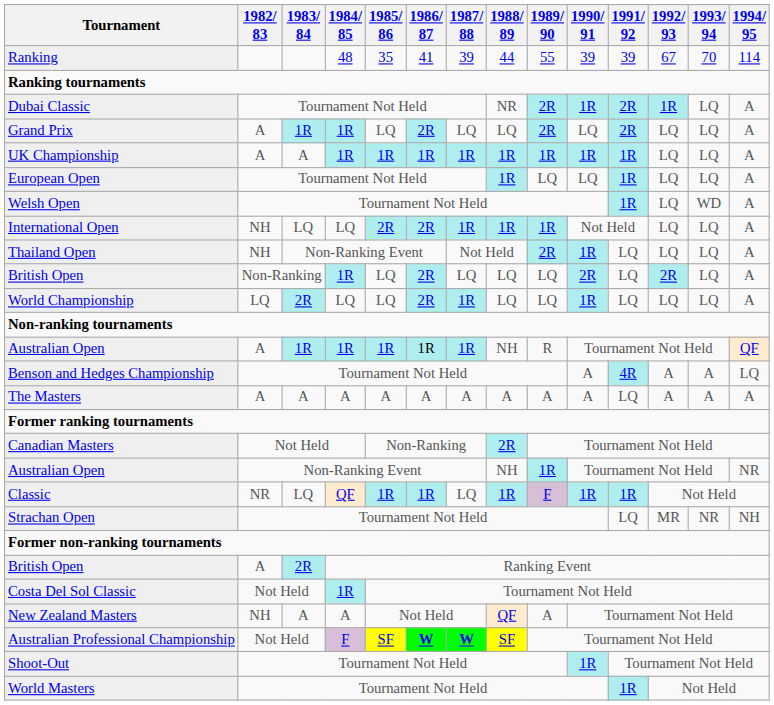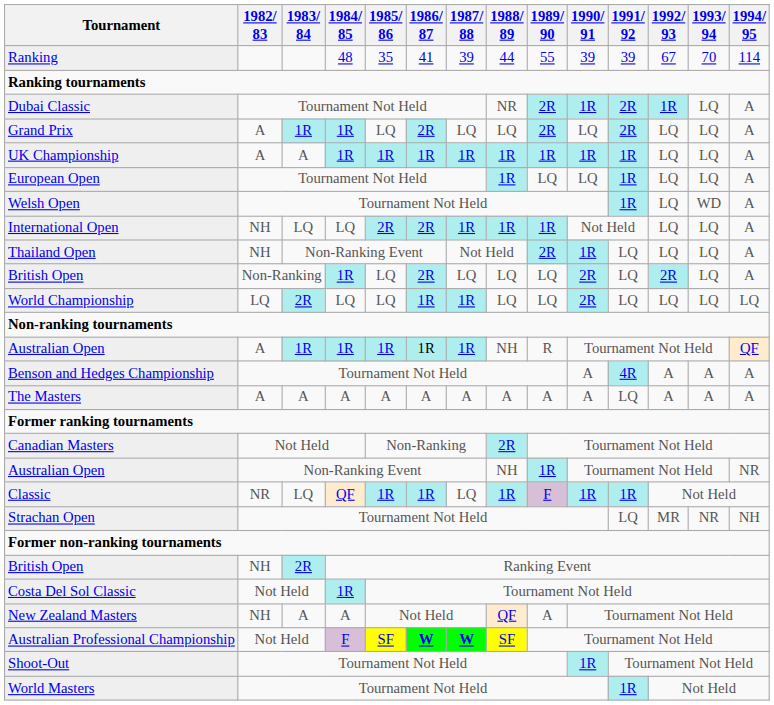 <table class="wikitable"  style="font-size:85%;">
 <tr>
 <th>Tournament</th>
 <th><a href='#'>1982/<br>83</a></th>
 <th><a href='#'>1983/<br>84</a></th>
 <th><a href='#'>1984/<br>85</a></th>
 <th><a href='#'>1985/<br>86</a></th>
 <th><a href='#'>1986/<br>87</a></th>
 <th><a href='#'>1987/<br>88</a></th>
 <th><a href='#'>1988/<br>89</a></th>
 <th><a href='#'>1989/<br>90</a></th>
 <th><a href='#'>1990/<br>91</a></th>
 <th><a href='#'>1991/<br>92</a></th>
 <th><a href='#'>1992/<br>93</a></th>
 <th><a href='#'>1993/<br>94</a></th>
 <th><a href='#'>1994/<br>95</a></th>
 </tr>
 <tr>
 <td style="background:#EFEFEF;"><a href='#'>Ranking</a></td>
 <td align="center"></td>
 <td align="center"></td>
 <td align="center"><a href='#'>48</a></td>
 <td align="center"><a href='#'>35</a></td>
 <td align="center"><a href='#'>41</a></td>
 <td align="center"><a href='#'>39</a></td>
 <td align="center"><a href='#'>44</a></td>
 <td align="center"><a href='#'>55</a></td>
 <td align="center"><a href='#'>39</a></td>
 <td align="center"><a href='#'>39</a></td>
 <td align="center"><a href='#'>67</a></td>
 <td align="center"><a href='#'>70</a></td>
 <td align="center"><a href='#'>114</a></td>
 </tr>
 <tr>
 <td colspan="28"><strong>Ranking tournaments</strong></td>
 </tr>
 <tr>
 <td style="background:#EFEFEF;"><a href='#'>Dubai Classic</a></td>
 <td style="text-align:center; color:#555555;" colspan="6">Tournament Not Held</td>
 <td align="center" style="color:#555555;">NR</td>
 <td style="text-align:center; background:#afeeee;"><a href='#'>2R</a></td>
 <td style="text-align:center; background:#afeeee;"><a href='#'>1R</a></td>
 <td style="text-align:center; background:#afeeee;"><a href='#'>2R</a></td>
 <td style="text-align:center; background:#afeeee;"><a href='#'>1R</a></td>
 <td align="center" style="color:#555555;">LQ</td>
 <td align="center" style="color:#555555;">A</td>
 </tr>
 <tr>
 <td style="background:#EFEFEF;"><a href='#'>Grand Prix</a></td>
 <td align="center" style="color:#555555;">A</td>
 <td style="text-align:center; background:#afeeee;"><a href='#'>1R</a></td>
 <td style="text-align:center; background:#afeeee;"><a href='#'>1R</a></td>
 <td align="center" style="color:#555555;">LQ</td>
 <td style="text-align:center; background:#afeeee;"><a href='#'>2R</a></td>
 <td align="center" style="color:#555555;">LQ</td>
 <td align="center" style="color:#555555;">LQ</td>
 <td style="text-align:center; background:#afeeee;"><a href='#'>2R</a></td>
 <td align="center" style="color:#555555;">LQ</td>
 <td style="text-align:center; background:#afeeee;"><a href='#'>2R</a></td>
 <td align="center" style="color:#555555;">LQ</td>
 <td align="center" style="color:#555555;">LQ</td>
 <td align="center" style="color:#555555;">A</td>
 </tr>
 <tr>
 <td style="background:#EFEFEF;"><a href='#'>UK Championship</a></td>
 <td align="center" style="color:#555555;">A</td>
 <td align="center" style="color:#555555;">A</td>
 <td style="text-align:center; background:#afeeee;"><a href='#'>1R</a></td>
 <td style="text-align:center; background:#afeeee;"><a href='#'>1R</a></td>
 <td style="text-align:center; background:#afeeee;"><a href='#'>1R</a></td>
 <td style="text-align:center; background:#afeeee;"><a href='#'>1R</a></td>
 <td style="text-align:center; background:#afeeee;"><a href='#'>1R</a></td>
 <td style="text-align:center; background:#afeeee;"><a href='#'>1R</a></td>
 <td style="text-align:center; background:#afeeee;"><a href='#'>1R</a></td>
 <td style="text-align:center; background:#afeeee;"><a href='#'>1R</a></td>
 <td align="center" style="color:#555555;">LQ</td>
 <td align="center" style="color:#555555;">LQ</td>
 <td align="center" style="color:#555555;">A</td>
 </tr>
 <tr>
 <td style="background:#EFEFEF;"><a href='#'>European Open</a></td>
 <td style="text-align:center; color:#555555;" colspan="6">Tournament Not Held</td>
 <td style="text-align:center; background:#afeeee;"><a href='#'>1R</a></td>
 <td align="center" style="color:#555555;">LQ</td>
 <td align="center" style="color:#555555;">LQ</td>
 <td style="text-align:center; background:#afeeee;"><a href='#'>1R</a></td>
 <td align="center" style="color:#555555;">LQ</td>
 <td align="center" style="color:#555555;">LQ</td>
 <td align="center" style="color:#555555;">A</td>
 </tr>
 <tr>
 <td style="background:#EFEFEF;"><a href='#'>Welsh Open</a></td>
 <td style="text-align:center; color:#555555;" colspan="9">Tournament Not Held</td>
 <td style="text-align:center; background:#afeeee;"><a href='#'>1R</a></td>
 <td align="center" style="color:#555555;">LQ</td>
 <td align="center" style="color:#555555;">WD</td>
 <td align="center" style="color:#555555;">A</td>
 </tr>
 <tr>
 <td style="background:#EFEFEF;"><a href='#'>International Open</a></td>
 <td align="center" style="color:#555555;">NH</td>
 <td align="center" style="color:#555555;">LQ</td>
 <td align="center" style="color:#555555;">LQ</td>
 <td style="text-align:center; background:#afeeee;"><a href='#'>2R</a></td>
 <td style="text-align:center; background:#afeeee;"><a href='#'>2R</a></td>
 <td style="text-align:center; background:#afeeee;"><a href='#'>1R</a></td>
 <td style="text-align:center; background:#afeeee;"><a href='#'>1R</a></td>
 <td style="text-align:center; background:#afeeee;"><a href='#'>1R</a></td>
 <td style="text-align:center; color:#555555;" colspan="2">Not Held</td>
 <td align="center" style="color:#555555;">LQ</td>
 <td align="center" style="color:#555555;">LQ</td>
 <td align="center" style="color:#555555;">A</td>
 </tr>
 <tr>
 <td style="background:#EFEFEF;"><a href='#'>Thailand Open</a></td>
 <td align="center" style="color:#555555;">NH</td>
 <td style="text-align:center; color:#555555;" colspan="4">Non-Ranking Event</td>
 <td style="text-align:center; color:#555555;" colspan="2">Not Held</td>
 <td style="text-align:center; background:#afeeee;"><a href='#'>2R</a></td>
 <td style="text-align:center; background:#afeeee;"><a href='#'>1R</a></td>
 <td align="center" style="color:#555555;">LQ</td>
 <td align="center" style="color:#555555;">LQ</td>
 <td align="center" style="color:#555555;">LQ</td>
 <td align="center" style="color:#555555;">A</td>
 </tr>
 <tr>
 <td style="background:#EFEFEF;"><a href='#'>British Open</a></td>
 <td style="text-align:center; color:#555555;" colspan="2">Non-Ranking</td>
 <td style="text-align:center; background:#afeeee;"><a href='#'>1R</a></td>
 <td align="center" style="color:#555555;">LQ</td>
 <td style="text-align:center; background:#afeeee;"><a href='#'>2R</a></td>
 <td align="center" style="color:#555555;">LQ</td>
 <td align="center" style="color:#555555;">LQ</td>
 <td align="center" style="color:#555555;">LQ</td>
 <td style="text-align:center; background:#afeeee;"><a href='#'>2R</a></td>
 <td align="center" style="color:#555555;">LQ</td>
 <td style="text-align:center; background:#afeeee;"><a href='#'>2R</a></td>
 <td align="center" style="color:#555555;">LQ</td>
 <td align="center" style="color:#555555;">A</td>
 </tr>
 <tr>
 <td style="background:#EFEFEF;"><a href='#'>World Championship</a></td>
 <td align="center" style="color:#555555;">LQ</td>
 <td style="text-align:center; background:#afeeee;"><a href='#'>2R</a></td>
 <td align="center" style="color:#555555;">LQ</td>
 <td align="center" style="color:#555555;">LQ</td>
-<td style="text-align:center; background:#afeeee;"><a href='#'>2R</a></td>
+<td style="text-align:center; background:#afeeee;"><a href='#'>1R</a></td>
 <td style="text-align:center; background:#afeeee;"><a href='#'>1R</a></td>
 <td align="center" style="color:#555555;">LQ</td>
 <td align="center" style="color:#555555;">LQ</td>
-<td style="text-align:center; background:#afeeee;"><a href='#'>1R</a></td>
+<td style="text-align:center; background:#afeeee;"><a href='#'>2R</a></td>
 <td align="center" style="color:#555555;">LQ</td>
 <td align="center" style="color:#555555;">LQ</td>
 <td align="center" style="color:#555555;">LQ</td>
-<td align="center" style="color:#555555;">A</td>
+<td align="center" style="color:#555555;">LQ</td>
 </tr>
 <tr>
 <td colspan="28"><strong>Non-ranking tournaments</strong></td>
 </tr>
 <tr>
 <td style="background:#EFEFEF;"><a href='#'>Australian Open</a></td>
 <td align="center" style="color:#555555;">A</td>
 <td style="text-align:center; background:#afeeee;"><a href='#'>1R</a></td>
 <td style="text-align:center; background:#afeeee;"><a href='#'>1R</a></td>
 <td style="text-align:center; background:#afeeee;"><a href='#'>1R</a></td>
 <td style="text-align:center; background:#afeeee;">1R</td>
 <td style="text-align:center; background:#afeeee;"><a href='#'>1R</a></td>
 <td align="center" style="color:#555555;">NH</td>
 <td align="center" style="color:#555555;">R</td>
 <td style="text-align:center; color:#555555;" colspan="4">Tournament Not Held</td>
 <td style="text-align:center; background:#ffebcd;"><a href='#'>QF</a></td>
 </tr>
 <tr>
 <td style="background:#EFEFEF;"><a href='#'>Benson and Hedges Championship</a></td>
 <td style="text-align:center; color:#555555;" colspan="8">Tournament Not Held</td>
 <td align="center" style="color:#555555;">A</td>
 <td style="text-align:center; background:#afeeee;"><a href='#'>4R</a></td>
 <td align="center" style="color:#555555;">A</td>
 <td align="center" style="color:#555555;">A</td>
-<td align="center" style="color:#555555;">LQ</td>
+<td align="center" style="color:#555555;">A</td>
 </tr>
 <tr>
 <td style="background:#EFEFEF;"><a href='#'>The Masters</a></td>
 <td align="center" style="color:#555555;">A</td>
 <td align="center" style="color:#555555;">A</td>
 <td align="center" style="color:#555555;">A</td>
 <td align="center" style="color:#555555;">A</td>
 <td align="center" style="color:#555555;">A</td>
 <td align="center" style="color:#555555;">A</td>
 <td align="center" style="color:#555555;">A</td>
 <td align="center" style="color:#555555;">A</td>
 <td align="center" style="color:#555555;">A</td>
 <td align="center" style="color:#555555;">LQ</td>
 <td align="center" style="color:#555555;">A</td>
 <td align="center" style="color:#555555;">A</td>
 <td align="center" style="color:#555555;">A</td>
 </tr>
 <tr>
 <td colspan="28"><strong>Former ranking tournaments</strong></td>
 </tr>
 <tr>
 <td style="background:#EFEFEF;"><a href='#'>Canadian Masters</a></td>
 <td style="text-align:center; color:#555555;" colspan="3">Not Held</td>
 <td style="text-align:center; color:#555555;" colspan="3">Non-Ranking</td>
 <td style="text-align:center; background:#afeeee;"><a href='#'>2R</a></td>
 <td style="text-align:center; color:#555555;" colspan="10">Tournament Not Held</td>
 </tr>
 <tr>
 <td style="background:#EFEFEF;"><a href='#'>Australian Open</a></td>
 <td style="text-align:center; color:#555555;" colspan="6">Non-Ranking Event</td>
 <td align="center" style="color:#555555;">NH</td>
 <td style="text-align:center; background:#afeeee;"><a href='#'>1R</a></td>
 <td style="text-align:center; color:#555555;" colspan="4">Tournament Not Held</td>
 <td align="center" style="color:#555555;">NR</td>
 </tr>
 <tr>
 <td style="background:#EFEFEF;"><a href='#'>Classic</a></td>
 <td align="center" style="color:#555555;">NR</td>
 <td align="center" style="color:#555555;">LQ</td>
 <td style="text-align:center; background:#ffebcd;"><a href='#'>QF</a></td>
 <td style="text-align:center; background:#afeeee;"><a href='#'>1R</a></td>
 <td style="text-align:center; background:#afeeee;"><a href='#'>1R</a></td>
 <td align="center" style="color:#555555;">LQ</td>
 <td style="text-align:center; background:#afeeee;"><a href='#'>1R</a></td>
 <td style="text-align:center; background:#D8BFD8;"><a href='#'>F</a></td>
 <td style="text-align:center; background:#afeeee;"><a href='#'>1R</a></td>
 <td style="text-align:center; background:#afeeee;"><a href='#'>1R</a></td>
 <td style="text-align:center; color:#555555;" colspan="3">Not Held</td>
 </tr>
 <tr>
 <td style="background:#EFEFEF;"><a href='#'>Strachan Open</a></td>
 <td style="text-align:center; color:#555555;" colspan="9">Tournament Not Held</td>
 <td align="center" style="color:#555555;">LQ</td>
 <td align="center" style="color:#555555;">MR</td>
 <td align="center" style="color:#555555;">NR</td>
 <td align="center" style="color:#555555;">NH</td>
 </tr>
 <tr>
 <td colspan="28"><strong>Former non-ranking tournaments</strong></td>
 </tr>
 <tr>
 <td style="background:#EFEFEF;"><a href='#'>British Open</a></td>
-<td align="center" style="color:#555555;">A</td>
+<td align="center" style="color:#555555;">NH</td>
 <td style="text-align:center; background:#afeeee;"><a href='#'>2R</a></td>
 <td style="text-align:center; color:#555555;" colspan="11">Ranking Event</td>
 </tr>
 <tr>
 <td style="background:#EFEFEF;"><a href='#'>Costa Del Sol Classic</a></td>
 <td style="text-align:center; color:#555555;" colspan="2">Not Held</td>
 <td style="text-align:center; background:#afeeee;"><a href='#'>1R</a></td>
 <td style="text-align:center; color:#555555;" colspan="10">Tournament Not Held</td>
 </tr>
 <tr>
 <td style="background:#EFEFEF;"><a href='#'>New Zealand Masters</a></td>
 <td align="center" style="color:#555555;">NH</td>
 <td align="center" style="color:#555555;">A</td>
 <td align="center" style="color:#555555;">A</td>
 <td style="text-align:center; color:#555555;" colspan="3">Not Held</td>
 <td style="text-align:center; background:#ffebcd;"><a href='#'>QF</a></td>
 <td align="center" style="color:#555555;">A</td>
 <td style="text-align:center; color:#555555;" colspan="5">Tournament Not Held</td>
 </tr>
 <tr>
 <td style="background:#EFEFEF;"><a href='#'>Australian Professional Championship</a></td>
 <td style="text-align:center; color:#555555;" colspan="2">Not Held</td>
 <td style="text-align:center; background:#D8BFD8;"><a href='#'>F</a></td>
 <td style="text-align:center; background:yellow;"><a href='#'>SF</a></td>
 <td style="text-align:center; background:#00ff00;"><a href='#'><strong>W</strong></a></td>
 <td style="text-align:center; background:#00ff00;"><a href='#'><strong>W</strong></a></td>
 <td style="text-align:center; background:yellow;"><a href='#'>SF</a></td>
 <td style="text-align:center; color:#555555;" colspan="6">Tournament Not Held</td>
 </tr>
 <tr>
 <td style="background:#EFEFEF;"><a href='#'>Shoot-Out</a></td>
 <td style="text-align:center; color:#555555;" colspan="8">Tournament Not Held</td>
 <td style="text-align:center; background:#afeeee;"><a href='#'>1R</a></td>
 <td style="text-align:center; color:#555555;" colspan="4">Tournament Not Held</td>
 </tr>
 <tr>
 <td style="background:#EFEFEF;"><a href='#'>World Masters</a></td>
 <td style="text-align:center; color:#555555;" colspan="9">Tournament Not Held</td>
 <td style="text-align:center; background:#afeeee;"><a href='#'>1R</a></td>
 <td style="text-align:center; color:#555555;" colspan="3">Not Held</td>
 </tr>
 </table>
